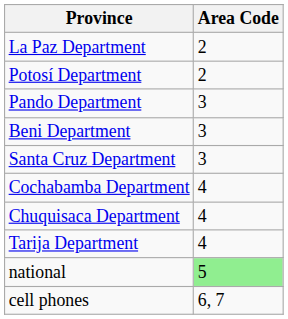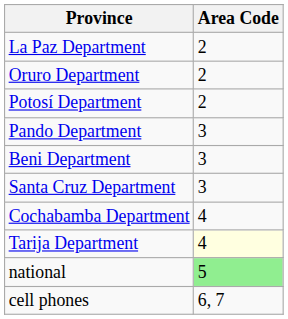 <table class="wikitable">
 <tr>
 <th>Province</th>
 <th>Area Code</th>
 </tr>
 <tr>
 <td><a href='#'>La Paz Department</a></td>
+<td>2</td>
+</tr>
+<tr>
+<td><a href='#'>Oruro Department</a></td>
 <td>2</td>
 </tr>
 <tr>
 <td><a href='#'>Potosí Department</a></td>
 <td>2</td>
 </tr>
 <tr>
 <td><a href='#'>Pando Department</a></td>
 <td>3</td>
 </tr>
 <tr>
 <td><a href='#'>Beni Department</a></td>
 <td>3</td>
 </tr>
 <tr>
 <td><a href='#'>Santa Cruz Department</a></td>
 <td>3</td>
 </tr>
 <tr>
 <td><a href='#'>Cochabamba Department</a></td>
 <td>4</td>
 </tr>
 <tr>
-<td><a href='#'>Chuquisaca Department</a></td>
-<td>4</td>
-</tr>
-<tr>
 <td><a href='#'>Tarija Department</a></td>
-<td>4</td>
+<td style="background: lightyellow;">4</td>
 </tr>
 <tr>
 <td>national</td>
 <td style="background: lightgreen;">5</td>
 </tr>
 <tr>
 <td>cell phones</td>
 <td>6, 7</td>
 </tr>
 </table>
